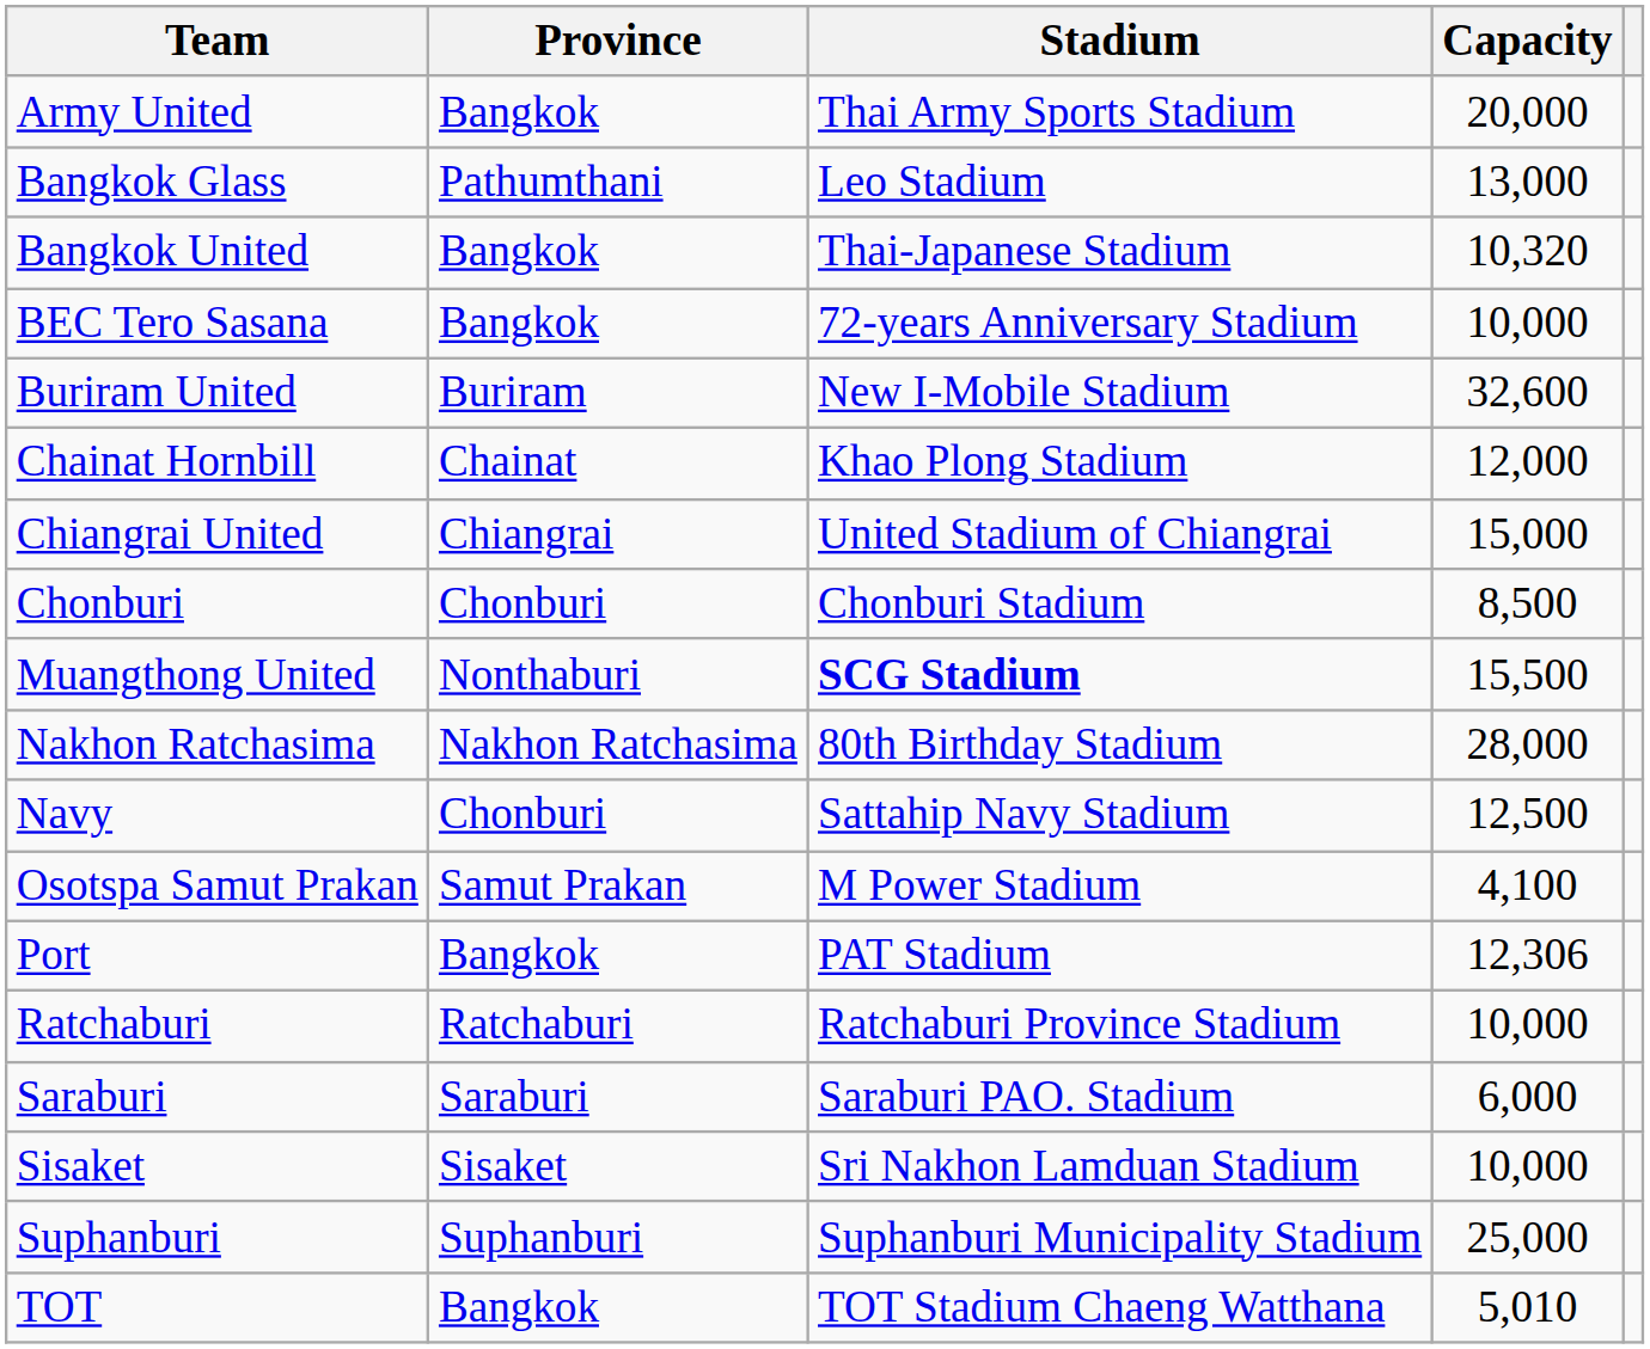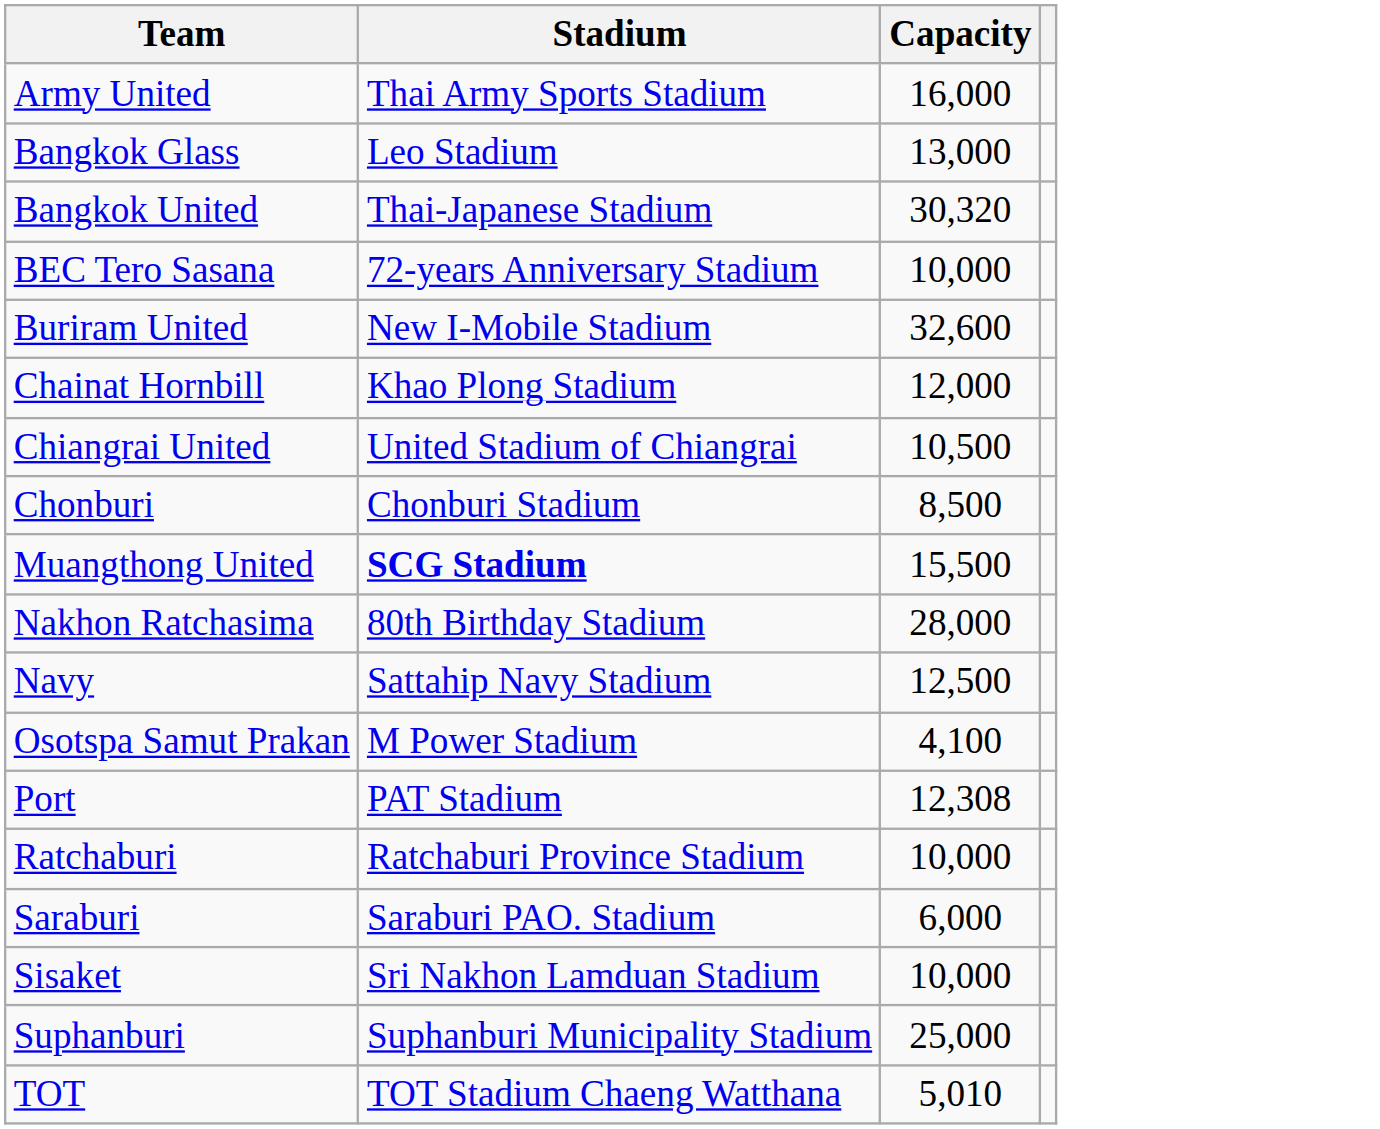 <table class="wikitable sortable">
 <tr>
 <th>Team</th>
-<th>Province</th>
 <th>Stadium</th>
 <th>Capacity</th>
 <th class="unsortable"></th>
 </tr>
 <tr>
 <td><a href='#'>Army United</a></td>
-<td><a href='#'>Bangkok</a></td>
 <td><a href='#'>Thai Army Sports Stadium</a></td>
-<td align="center">20,000</td>
+<td align="center">16,000</td>
 <td></td>
 </tr>
 <tr>
 <td><a href='#'>Bangkok Glass</a></td>
-<td><a href='#'>Pathumthani</a></td>
 <td><a href='#'>Leo Stadium</a></td>
 <td align="center">13,000</td>
 <td></td>
 </tr>
 <tr>
 <td><a href='#'>Bangkok United</a></td>
-<td><a href='#'>Bangkok</a></td>
 <td><a href='#'>Thai-Japanese Stadium</a></td>
-<td align="center">10,320</td>
+<td align="center">30,320</td>
 <td></td>
 </tr>
 <tr>
 <td><a href='#'>BEC Tero Sasana</a></td>
-<td><a href='#'>Bangkok</a></td>
 <td><a href='#'>72-years Anniversary Stadium</a></td>
 <td align="center">10,000</td>
 <td></td>
 </tr>
 <tr>
 <td><a href='#'>Buriram United</a></td>
-<td><a href='#'>Buriram</a></td>
 <td><a href='#'>New I-Mobile Stadium</a></td>
 <td align="center">32,600</td>
 <td></td>
 </tr>
 <tr>
 <td><a href='#'>Chainat Hornbill</a></td>
-<td><a href='#'>Chainat</a></td>
 <td><a href='#'>Khao Plong Stadium</a></td>
 <td align="center">12,000</td>
 <td></td>
 </tr>
 <tr>
 <td><a href='#'>Chiangrai United</a></td>
-<td><a href='#'>Chiangrai</a></td>
 <td><a href='#'>United Stadium of Chiangrai</a></td>
-<td align="center">15,000</td>
+<td align="center">10,500</td>
 <td></td>
 </tr>
 <tr>
-<td><a href='#'>Chonburi</a></td>
 <td><a href='#'>Chonburi</a></td>
 <td><a href='#'>Chonburi Stadium</a></td>
 <td align="center">8,500</td>
 <td></td>
 </tr>
 <tr>
 <td><a href='#'>Muangthong United</a></td>
-<td><a href='#'>Nonthaburi</a></td>
 <td><strong><a href='#'>SCG Stadium</a></strong></td>
 <td align="center">15,500</td>
 <td></td>
 </tr>
 <tr>
-<td><a href='#'>Nakhon Ratchasima</a></td>
 <td><a href='#'>Nakhon Ratchasima</a></td>
 <td><a href='#'>80th Birthday Stadium</a></td>
 <td align="center">28,000</td>
 <td></td>
 </tr>
 <tr>
 <td><a href='#'>Navy</a></td>
-<td><a href='#'>Chonburi</a></td>
 <td><a href='#'>Sattahip Navy Stadium</a></td>
 <td align="center">12,500</td>
 <td></td>
 </tr>
 <tr>
 <td><a href='#'>Osotspa Samut Prakan</a></td>
-<td><a href='#'>Samut Prakan</a></td>
 <td><a href='#'>M Power Stadium</a></td>
 <td align="center">4,100</td>
 <td></td>
 </tr>
 <tr>
 <td><a href='#'>Port</a></td>
-<td><a href='#'>Bangkok</a></td>
 <td><a href='#'>PAT Stadium</a></td>
-<td align="center">12,306</td>
+<td align="center">12,308</td>
 <td></td>
 </tr>
 <tr>
-<td><a href='#'>Ratchaburi</a></td>
 <td><a href='#'>Ratchaburi</a></td>
 <td><a href='#'>Ratchaburi Province Stadium</a></td>
 <td align="center">10,000</td>
 <td></td>
 </tr>
 <tr>
 <td><a href='#'>Saraburi</a></td>
-<td><a href='#'>Saraburi</a></td>
 <td><a href='#'>Saraburi PAO. Stadium</a></td>
 <td align="center">6,000</td>
 <td></td>
 </tr>
 <tr>
-<td><a href='#'>Sisaket</a></td>
 <td><a href='#'>Sisaket</a></td>
 <td><a href='#'>Sri Nakhon Lamduan Stadium</a></td>
 <td align="center">10,000</td>
 <td></td>
 </tr>
 <tr>
 <td><a href='#'>Suphanburi</a></td>
-<td><a href='#'>Suphanburi</a></td>
 <td><a href='#'>Suphanburi Municipality Stadium</a></td>
 <td align="center">25,000</td>
 <td></td>
 </tr>
 <tr>
 <td><a href='#'>TOT</a></td>
-<td><a href='#'>Bangkok</a></td>
 <td><a href='#'>TOT Stadium Chaeng Watthana</a></td>
 <td align="center">5,010</td>
 <td></td>
 </tr>
 </table>
